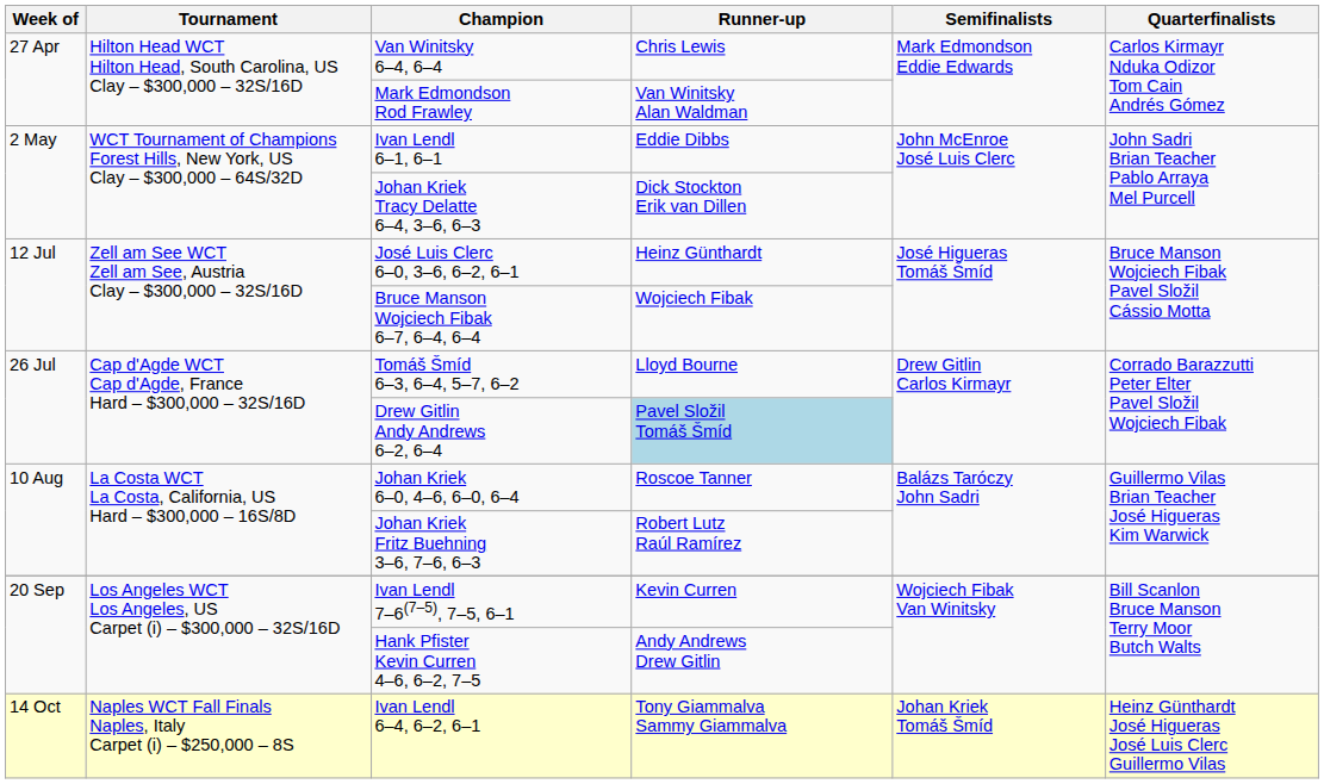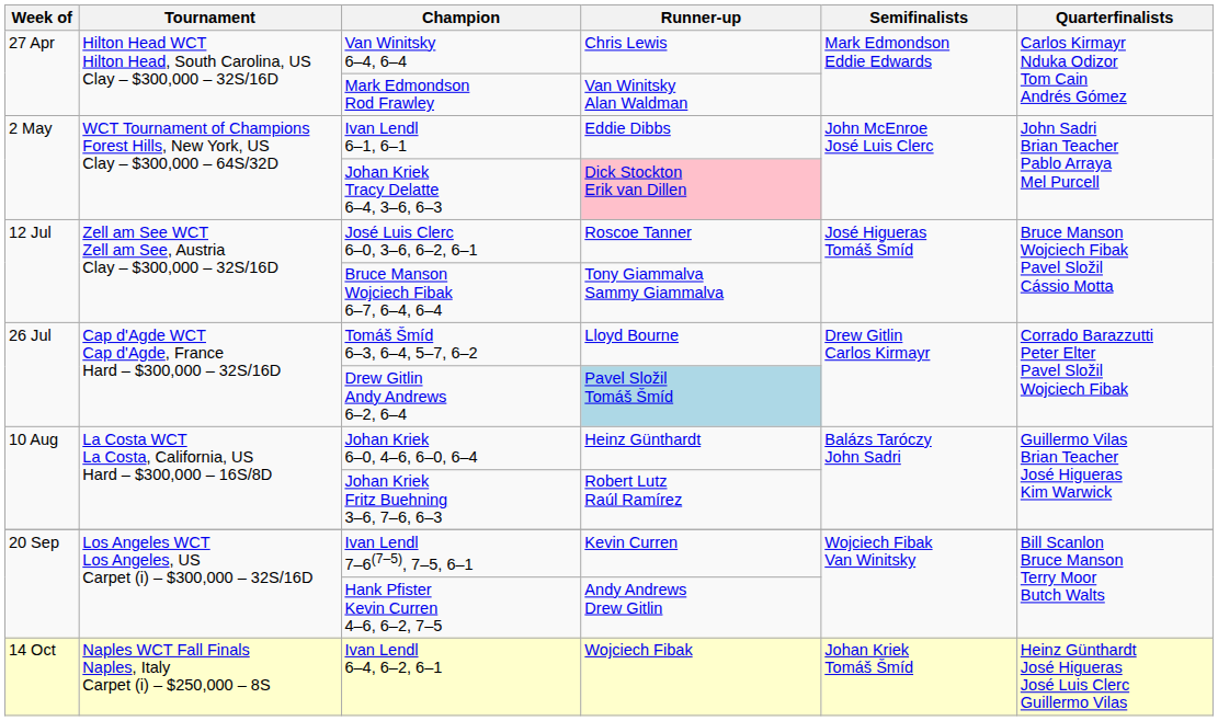 <table class="wikitable" style="font-size:90%;">
 <tr>
 <th width="60">Week of</th>
 <th style="width:230px;">Tournament</th>
 <th style="width:210px;">Champion</th>
 <th style="width:210px;">Runner-up</th>
 <th style="width:170px;">Semifinalists</th>
 <th style="width:170px;">Quarterfinalists</th>
 </tr>
 <tr valign=top>
 <td rowspan=2>27 Apr</td>
 <td rowspan=2><a href='#'>Hilton Head WCT</a> <br> <a href='#'>Hilton Head</a>, South Carolina, US <br> Clay – $300,000 – 32S/16D</td>
 <td> <a href='#'>Van Winitsky</a> <br> 6–4, 6–4</td>
 <td> <a href='#'>Chris Lewis</a></td>
 <td rowspan=2> <a href='#'>Mark Edmondson</a> <br>  <a href='#'>Eddie Edwards</a></td>
 <td rowspan=2> <a href='#'>Carlos Kirmayr</a> <br>  <a href='#'>Nduka Odizor</a> <br>  <a href='#'>Tom Cain</a> <br>  <a href='#'>Andrés Gómez</a></td>
 </tr>
 <tr valign=top>
 <td> <a href='#'>Mark Edmondson</a> <br>  <a href='#'>Rod Frawley</a></td>
 <td> <a href='#'>Van Winitsky</a> <br>  <a href='#'>Alan Waldman</a></td>
 </tr>
 <tr valign=top>
 <td rowspan=2>2 May</td>
 <td rowspan=2><a href='#'>WCT Tournament of Champions</a> <br> <a href='#'>Forest Hills</a>, New York, US <br> Clay – $300,000 – 64S/32D</td>
 <td> <a href='#'>Ivan Lendl</a> <br> 6–1, 6–1</td>
 <td> <a href='#'>Eddie Dibbs</a></td>
 <td rowspan=2> <a href='#'>John McEnroe</a> <br>  <a href='#'>José Luis Clerc</a></td>
 <td rowspan=2> <a href='#'>John Sadri</a> <br>  <a href='#'>Brian Teacher</a> <br>  <a href='#'>Pablo Arraya</a> <br>  <a href='#'>Mel Purcell</a></td>
 </tr>
 <tr valign=top>
 <td> <a href='#'>Johan Kriek</a> <br>  <a href='#'>Tracy Delatte</a> <br> 6–4, 3–6, 6–3</td>
-<td> <a href='#'>Dick Stockton</a> <br>  <a href='#'>Erik van Dillen</a></td>
+<td style="background: pink;"> <a href='#'>Dick Stockton</a> <br>  <a href='#'>Erik van Dillen</a></td>
 </tr>
 <tr valign=top>
 <td rowspan=2>12 Jul</td>
 <td rowspan=2><a href='#'>Zell am See WCT</a> <br> <a href='#'>Zell am See</a>, Austria <br> Clay – $300,000 – 32S/16D</td>
 <td> <a href='#'>José Luis Clerc</a> <br> 6–0, 3–6, 6–2, 6–1</td>
-<td> <a href='#'>Heinz Günthardt</a></td>
+<td> <a href='#'>Roscoe Tanner</a></td>
 <td rowspan=2> <a href='#'>José Higueras</a> <br>  <a href='#'>Tomáš Šmíd</a></td>
 <td rowspan=2> <a href='#'>Bruce Manson</a> <br>  <a href='#'>Wojciech Fibak</a> <br>  <a href='#'>Pavel Složil</a> <br>  <a href='#'>Cássio Motta</a></td>
 </tr>
 <tr valign=top>
 <td> <a href='#'>Bruce Manson</a> <br>  <a href='#'>Wojciech Fibak</a> <br> 6–7, 6–4, 6–4</td>
-<td> <a href='#'>Wojciech Fibak</a></td>
+<td> <a href='#'>Tony Giammalva</a> <br>  <a href='#'>Sammy Giammalva</a></td>
 </tr>
 <tr valign=top>
 <td rowspan=2>26 Jul</td>
 <td rowspan=2><a href='#'>Cap d'Agde WCT</a> <br> <a href='#'>Cap d'Agde</a>, France <br> Hard – $300,000 – 32S/16D</td>
 <td> <a href='#'>Tomáš Šmíd</a> <br> 6–3, 6–4, 5–7, 6–2</td>
 <td> <a href='#'>Lloyd Bourne</a></td>
 <td rowspan=2> <a href='#'>Drew Gitlin</a> <br>  <a href='#'>Carlos Kirmayr</a></td>
 <td rowspan=2> <a href='#'>Corrado Barazzutti</a> <br>  <a href='#'>Peter Elter</a> <br>  <a href='#'>Pavel Složil</a> <br>  <a href='#'>Wojciech Fibak</a></td>
 </tr>
 <tr valign=top>
 <td> <a href='#'>Drew Gitlin</a> <br>  <a href='#'>Andy Andrews</a> <br> 6–2, 6–4</td>
 <td style="background: lightblue;"> <a href='#'>Pavel Složil</a> <br>  <a href='#'>Tomáš Šmíd</a></td>
 </tr>
 <tr valign=top>
 <td rowspan=2>10 Aug</td>
 <td rowspan=2><a href='#'>La Costa WCT</a> <br> <a href='#'>La Costa</a>, California, US <br> Hard – $300,000 – 16S/8D</td>
 <td> <a href='#'>Johan Kriek</a> <br> 6–0, 4–6, 6–0, 6–4</td>
-<td> <a href='#'>Roscoe Tanner</a></td>
+<td> <a href='#'>Heinz Günthardt</a></td>
 <td rowspan=2> <a href='#'>Balázs Taróczy</a> <br>  <a href='#'>John Sadri</a></td>
 <td rowspan=2> <a href='#'>Guillermo Vilas</a> <br>  <a href='#'>Brian Teacher</a> <br>  <a href='#'>José Higueras</a> <br>  <a href='#'>Kim Warwick</a></td>
 </tr>
 <tr valign=top>
 <td> <a href='#'>Johan Kriek</a> <br>  <a href='#'>Fritz Buehning</a> <br> 3–6, 7–6, 6–3</td>
 <td> <a href='#'>Robert Lutz</a> <br>  <a href='#'>Raúl Ramírez</a></td>
 </tr>
 <tr valign=top>
 </tr>
 <tr valign=top>
 <td rowspan=2>20 Sep</td>
 <td rowspan=2><a href='#'>Los Angeles WCT</a><br> <a href='#'>Los Angeles</a>, US <br> Carpet (i) – $300,000 – 32S/16D</td>
 <td> <a href='#'>Ivan Lendl</a> <br> 7–6<sup>(7–5)</sup>, 7–5, 6–1</td>
 <td> <a href='#'>Kevin Curren</a></td>
 <td rowspan=2> <a href='#'>Wojciech Fibak</a> <br>  <a href='#'>Van Winitsky</a></td>
 <td rowspan=2> <a href='#'>Bill Scanlon</a> <br>  <a href='#'>Bruce Manson</a> <br>  <a href='#'>Terry Moor</a> <br>  <a href='#'>Butch Walts</a></td>
 </tr>
 <tr valign=top>
 <td> <a href='#'>Hank Pfister</a> <br>  <a href='#'>Kevin Curren</a> <br> 4–6, 6–2, 7–5</td>
 <td> <a href='#'>Andy Andrews</a> <br>  <a href='#'>Drew Gitlin</a></td>
 </tr>
 <tr valign=top bgcolor=#ffffcc>
 <td>14 Oct</td>
 <td><a href='#'>Naples WCT Fall Finals</a> <br> <a href='#'>Naples</a>, Italy <br> Carpet (i) – $250,000 – 8S</td>
 <td> <a href='#'>Ivan Lendl</a> <br> 6–4, 6–2, 6–1</td>
-<td> <a href='#'>Tony Giammalva</a> <br>  <a href='#'>Sammy Giammalva</a></td>
+<td> <a href='#'>Wojciech Fibak</a></td>
 <td> <a href='#'>Johan Kriek</a> <br>  <a href='#'>Tomáš Šmíd</a></td>
 <td> <a href='#'>Heinz Günthardt</a> <br>  <a href='#'>José Higueras</a> <br>  <a href='#'>José Luis Clerc</a> <br>  <a href='#'>Guillermo Vilas</a></td>
 </tr>
 </table>
